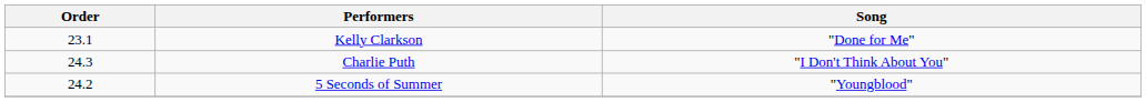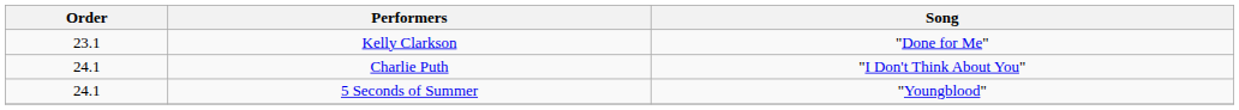 <table class="wikitable" style="text-align:center; width:100%">
 <tr>
 <th>Order</th>
 <th>Performers</th>
 <th>Song</th>
 </tr>
 <tr>
 <td>23.1</td>
 <td><a href='#'>Kelly Clarkson</a></td>
 <td>"<a href='#'>Done for Me</a>"</td>
 </tr>
 <tr>
-<td>24.3</td>
+<td>24.1</td>
 <td><a href='#'>Charlie Puth</a></td>
 <td>"<a href='#'>I Don't Think About You</a>"</td>
 </tr>
 <tr>
-<td>24.2</td>
+<td>24.1</td>
 <td><a href='#'>5 Seconds of Summer</a></td>
 <td>"<a href='#'>Youngblood</a>"</td>
 </tr>
 <tr>
 </tr>
 </table>
